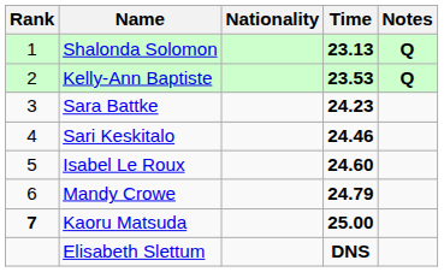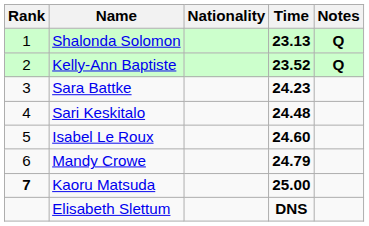 <table class="wikitable sortable" style="text-align:center">
 <tr>
 <th>Rank</th>
 <th>Name</th>
 <th>Nationality</th>
 <th>Time</th>
 <th>Notes</th>
 </tr>
 <tr bgcolor=ccffcc>
 <td>1</td>
 <td align=left><a href='#'>Shalonda Solomon</a></td>
 <td align=left></td>
 <td><strong>23.13</strong></td>
 <td><strong>Q</strong></td>
 </tr>
 <tr bgcolor=ccffcc>
 <td>2</td>
 <td align=left><a href='#'>Kelly-Ann Baptiste</a></td>
 <td align=left></td>
-<td><strong>23.53</strong></td>
+<td><strong>23.52</strong></td>
 <td><strong>Q</strong></td>
 </tr>
 <tr>
 <td>3</td>
 <td align=left><a href='#'>Sara Battke</a></td>
 <td align=left></td>
 <td><strong>24.23</strong></td>
 <td></td>
 </tr>
 <tr>
 <td>4</td>
 <td align=left><a href='#'>Sari Keskitalo</a></td>
 <td align=left></td>
-<td><strong>24.46</strong></td>
+<td><strong>24.48</strong></td>
 <td></td>
 </tr>
 <tr>
 <td>5</td>
 <td align=left><a href='#'>Isabel Le Roux</a></td>
 <td align=left></td>
 <td><strong>24.60</strong></td>
 <td></td>
 </tr>
 <tr>
 <td>6</td>
 <td align=left><a href='#'>Mandy Crowe</a></td>
 <td align=left></td>
 <td><strong>24.79</strong></td>
 <td></td>
 </tr>
 <tr>
 <td><strong>7</strong></td>
 <td align=left><a href='#'>Kaoru Matsuda</a></td>
 <td align=left></td>
 <td><strong>25.00</strong></td>
 <td></td>
 </tr>
 <tr>
 <td></td>
 <td align=left><a href='#'>Elisabeth Slettum</a></td>
 <td align=left></td>
 <td><strong>DNS</strong></td>
 <td></td>
 </tr>
 </table>
